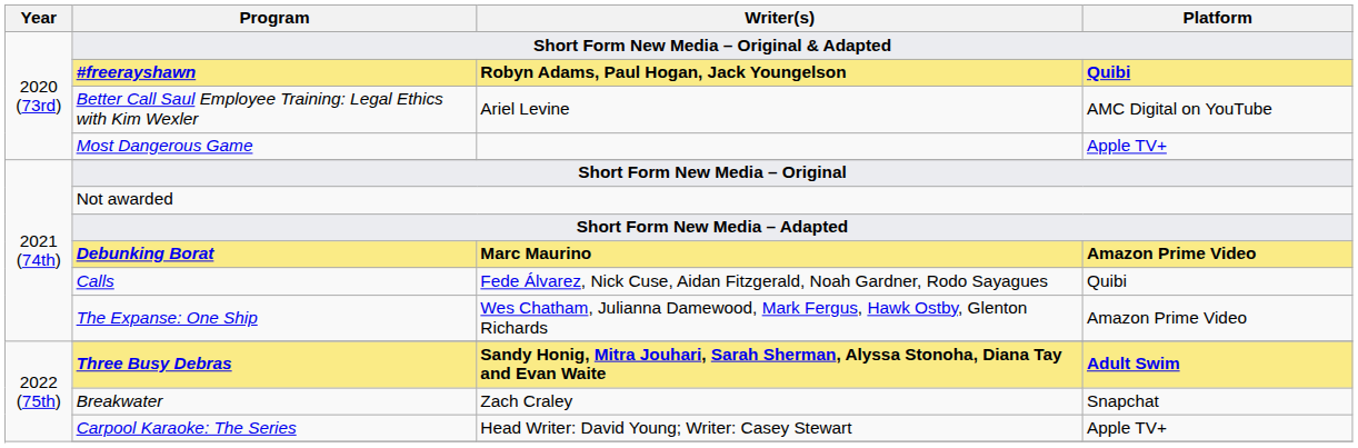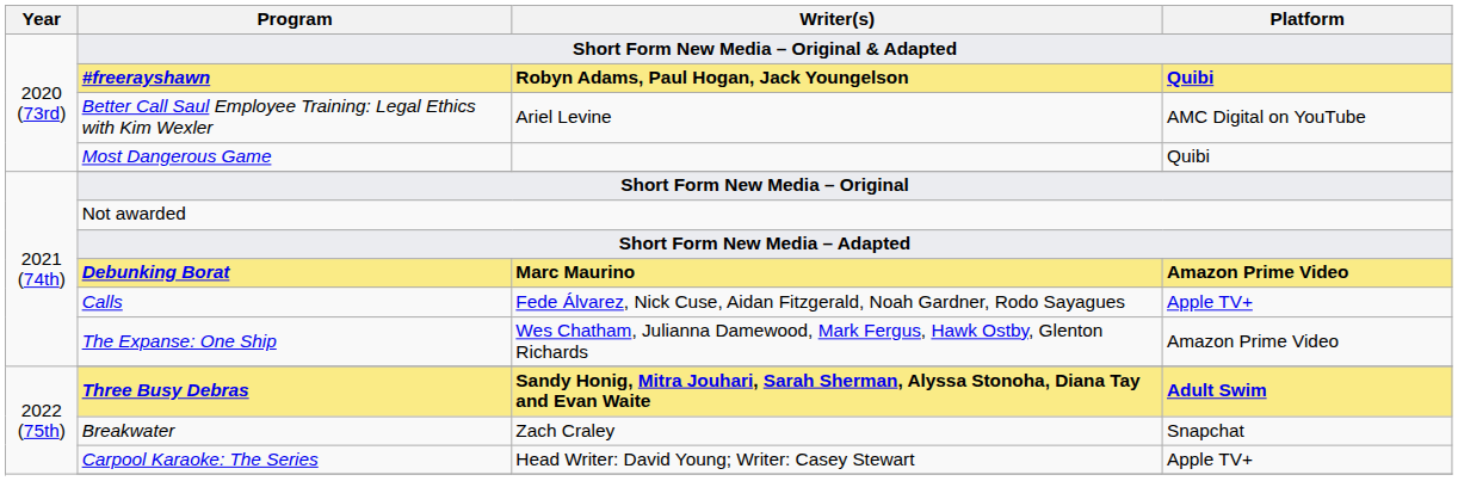 <table class="wikitable" style="width:100%">
 <tr bgcolor="#bebebe">
 <th width="5%">Year</th>
 <th width="30%">Program</th>
 <th width="45%">Writer(s)</th>
 <th width="20%">Platform</th>
 </tr>
 <tr>
 <td rowspan=5 style="text-align:center">2020<br>(<a href='#'>73rd</a>)<br></td>
 </tr>
 <tr>
 <td colspan=4 style="text-align:center; background:#EBECF0"><strong>Short Form New Media – Original & Adapted</strong></td>
 </tr>
 <tr style="background:#FAEB86">
 <td><strong><em><a href='#'>#freerayshawn</a></em></strong></td>
 <td><strong>Robyn Adams, Paul Hogan, Jack Youngelson</strong></td>
 <td><strong><a href='#'>Quibi</a></strong></td>
 </tr>
 <tr>
 <td><em><a href='#'>Better Call Saul</a> Employee Training: Legal Ethics with Kim Wexler</em></td>
 <td>Ariel Levine</td>
 <td>AMC Digital on YouTube</td>
 </tr>
 <tr>
 <td><em><a href='#'>Most Dangerous Game</a></em></td>
 <td></td>
-<td><a href='#'>Apple TV+</a></td>
+<td>Quibi</td>
 </tr>
 <tr>
 <td rowspan=7 style="text-align:center">2021<br>(<a href='#'>74th</a>)<br></td>
 </tr>
 <tr>
 <td colspan=4 style="text-align:center; background:#EBECF0"><strong>Short Form New Media – Original</strong></td>
 </tr>
 <tr>
 <td colspan=4>Not awarded</td>
 </tr>
 <tr>
 <td colspan=4 style="text-align:center; background:#EBECF0"><strong>Short Form New Media – Adapted</strong></td>
 </tr>
 <tr style="background:#FAEB86">
 <td><strong><em><a href='#'>Debunking Borat</a></em></strong></td>
 <td><strong>Marc Maurino</strong></td>
 <td><strong>Amazon Prime Video</strong></td>
 </tr>
 <tr>
 <td><em><a href='#'>Calls</a></em></td>
 <td><a href='#'>Fede Álvarez</a>, Nick Cuse, Aidan Fitzgerald, Noah Gardner, Rodo Sayagues</td>
-<td>Quibi</td>
+<td><a href='#'>Apple TV+</a></td>
 </tr>
 <tr>
 <td><em><a href='#'>The Expanse: One Ship</a></em></td>
 <td><a href='#'>Wes Chatham</a>, Julianna Damewood, <a href='#'>Mark Fergus</a>, <a href='#'>Hawk Ostby</a>, Glenton Richards</td>
 <td>Amazon Prime Video</td>
 </tr>
 <tr>
 <td rowspan=5 style="text-align:center">2022<br>(<a href='#'>75th</a>)<br></td>
 </tr>
 <tr style="background:#FAEB86">
 <td><strong><em><a href='#'>Three Busy Debras</a></em></strong></td>
 <td><strong>Sandy Honig, <a href='#'>Mitra Jouhari</a>, <a href='#'>Sarah Sherman</a>, Alyssa Stonoha, Diana Tay and Evan Waite</strong></td>
 <td><strong><a href='#'>Adult Swim</a></strong></td>
 </tr>
 <tr>
 <td><em>Breakwater</em></td>
 <td>Zach Craley</td>
 <td>Snapchat</td>
 </tr>
 <tr>
 <td><em><a href='#'>Carpool Karaoke: The Series</a></em></td>
 <td>Head Writer: David Young; Writer: Casey Stewart</td>
 <td>Apple TV+</td>
 </tr>
 <tr>
 </tr>
 </table>
